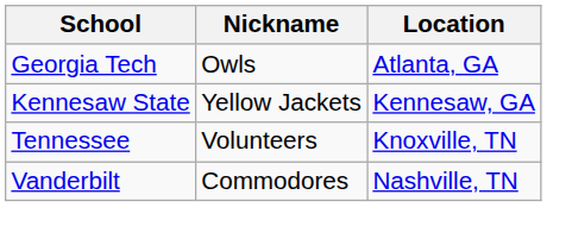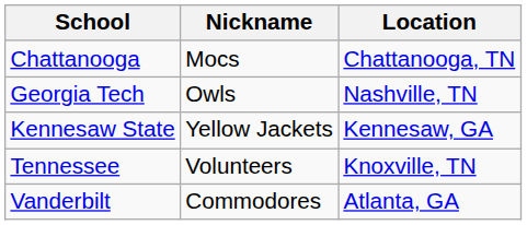 <table class="wikitable sortable">
 <tr>
 <th>School</th>
 <th>Nickname</th>
 <th>Location</th>
 </tr>
 <tr>
+<td><a href='#'>Chattanooga</a></td>
+<td>Mocs</td>
+<td><a href='#'>Chattanooga, TN</a></td>
+</tr>
+<tr>
 <td><a href='#'>Georgia Tech</a></td>
 <td>Owls</td>
-<td><a href='#'>Atlanta, GA</a></td>
+<td><a href='#'>Nashville, TN</a></td>
 </tr>
 <tr>
 <td><a href='#'>Kennesaw State</a></td>
 <td>Yellow Jackets</td>
 <td><a href='#'>Kennesaw, GA</a></td>
 </tr>
 <tr>
 <td><a href='#'>Tennessee</a></td>
 <td>Volunteers</td>
 <td><a href='#'>Knoxville, TN</a></td>
 </tr>
 <tr>
 <td><a href='#'>Vanderbilt</a></td>
 <td>Commodores</td>
-<td><a href='#'>Nashville, TN</a></td>
+<td><a href='#'>Atlanta, GA</a></td>
 </tr>
 </table>
